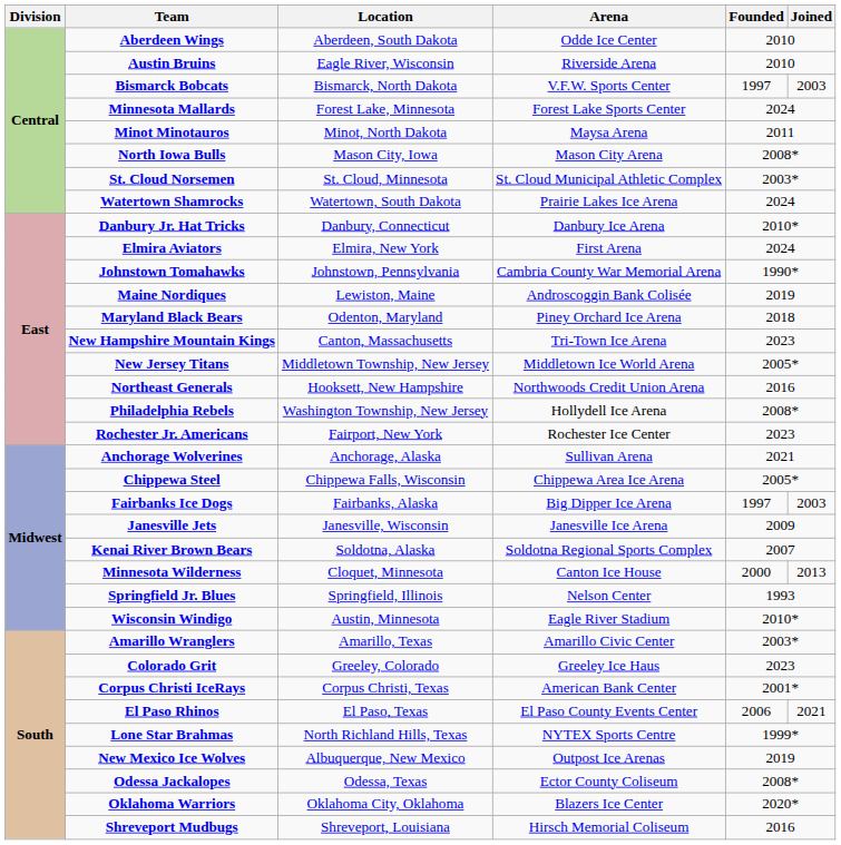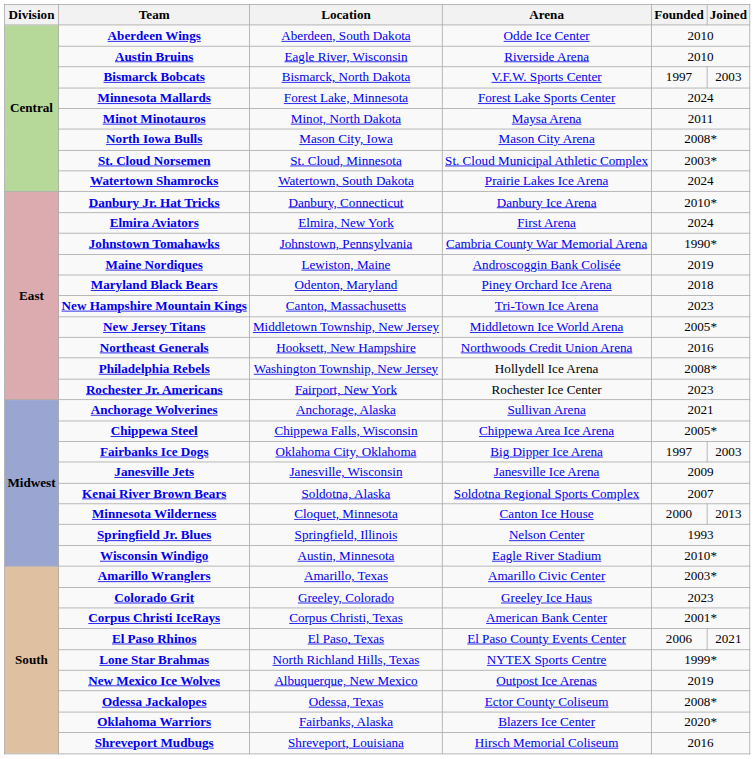 <table class="wikitable" style="text-align:center;">
 <tr>
 <th>Division</th>
 <th>Team</th>
 <th>Location</th>
 <th>Arena</th>
 <th>Founded</th>
 <th>Joined</th>
 </tr>
 <tr>
 <th rowspan=8 style="background:#b6d999">Central</th>
 <td><strong><a href='#'>Aberdeen Wings</a></strong></td>
 <td><a href='#'>Aberdeen, South Dakota</a></td>
 <td><a href='#'>Odde Ice Center</a></td>
 <td colspan=2>2010</td>
 </tr>
 <tr>
 <td><strong><a href='#'>Austin Bruins</a></strong></td>
 <td><a href='#'>Eagle River, Wisconsin</a></td>
 <td><a href='#'>Riverside Arena</a></td>
 <td colspan=2>2010</td>
 </tr>
 <tr>
 <td><strong><a href='#'>Bismarck Bobcats</a></strong></td>
 <td><a href='#'>Bismarck, North Dakota</a></td>
 <td><a href='#'>V.F.W. Sports Center</a></td>
 <td>1997</td>
 <td>2003</td>
 </tr>
 <tr>
 <td><strong><a href='#'>Minnesota Mallards</a></strong></td>
 <td><a href='#'>Forest Lake, Minnesota</a></td>
 <td><a href='#'>Forest Lake Sports Center</a></td>
 <td colspan=2>2024</td>
 </tr>
 <tr>
 <td><strong><a href='#'>Minot Minotauros</a></strong></td>
 <td><a href='#'>Minot, North Dakota</a></td>
 <td><a href='#'>Maysa Arena</a></td>
 <td colspan=2>2011</td>
 </tr>
 <tr>
 <td><strong><a href='#'>North Iowa Bulls</a></strong></td>
 <td><a href='#'>Mason City, Iowa</a></td>
 <td><a href='#'>Mason City Arena</a></td>
 <td colspan=2>2008*</td>
 </tr>
 <tr>
 <td><strong><a href='#'>St. Cloud Norsemen</a></strong></td>
 <td><a href='#'>St. Cloud, Minnesota</a></td>
 <td><a href='#'>St. Cloud Municipal Athletic Complex</a></td>
 <td colspan=2>2003*</td>
 </tr>
 <tr>
 <td><strong><a href='#'>Watertown Shamrocks</a></strong></td>
 <td><a href='#'>Watertown, South Dakota</a></td>
 <td><a href='#'>Prairie Lakes Ice Arena</a></td>
 <td colspan=2>2024</td>
 </tr>
 <tr>
 <th rowspan=10 style="background:#dbabb0;">East</th>
 <td><strong><a href='#'>Danbury Jr. Hat Tricks</a></strong></td>
 <td><a href='#'>Danbury, Connecticut</a></td>
 <td><a href='#'>Danbury Ice Arena</a></td>
 <td colspan=2>2010*</td>
 </tr>
 <tr>
 <td><strong><a href='#'>Elmira Aviators</a></strong></td>
 <td><a href='#'>Elmira, New York</a></td>
 <td><a href='#'>First Arena</a></td>
 <td colspan=2>2024</td>
 </tr>
 <tr>
 <td><strong><a href='#'>Johnstown Tomahawks</a></strong></td>
 <td><a href='#'>Johnstown, Pennsylvania</a></td>
 <td><a href='#'>Cambria County War Memorial Arena</a></td>
 <td colspan=2>1990*</td>
 </tr>
 <tr>
 <td><strong><a href='#'>Maine Nordiques</a></strong></td>
 <td><a href='#'>Lewiston, Maine</a></td>
 <td><a href='#'>Androscoggin Bank Colisée</a></td>
 <td colspan=2>2019</td>
 </tr>
 <tr>
 <td><strong><a href='#'>Maryland Black Bears</a></strong></td>
 <td><a href='#'>Odenton, Maryland</a></td>
 <td><a href='#'>Piney Orchard Ice Arena</a></td>
 <td colspan=2>2018</td>
 </tr>
 <tr>
 <td><strong><a href='#'>New Hampshire Mountain Kings</a></strong></td>
 <td><a href='#'>Canton, Massachusetts</a></td>
 <td><a href='#'>Tri-Town Ice Arena</a></td>
 <td colspan=2>2023</td>
 </tr>
 <tr>
 <td><strong><a href='#'>New Jersey Titans</a></strong></td>
 <td><a href='#'>Middletown Township, New Jersey</a></td>
 <td><a href='#'>Middletown Ice World Arena</a></td>
 <td colspan=2>2005*</td>
 </tr>
 <tr>
 <td><strong><a href='#'>Northeast Generals</a></strong></td>
 <td><a href='#'>Hooksett, New Hampshire</a></td>
 <td><a href='#'>Northwoods Credit Union Arena</a></td>
 <td colspan=2>2016</td>
 </tr>
 <tr>
 <td><strong><a href='#'>Philadelphia Rebels</a></strong></td>
 <td><a href='#'>Washington Township, New Jersey</a></td>
 <td>Hollydell Ice Arena</td>
 <td colspan=2>2008*</td>
 </tr>
 <tr>
 <td><strong><a href='#'>Rochester Jr. Americans</a></strong></td>
 <td><a href='#'>Fairport, New York</a></td>
 <td>Rochester Ice Center</td>
 <td colspan=2>2023</td>
 </tr>
 <tr>
 <th rowspan=8 style="background:#9aa5d2">Midwest</th>
 <td><strong><a href='#'>Anchorage Wolverines</a></strong></td>
 <td><a href='#'>Anchorage, Alaska</a></td>
 <td><a href='#'>Sullivan Arena</a></td>
 <td colspan=2>2021</td>
 </tr>
 <tr>
 <td><strong><a href='#'>Chippewa Steel</a></strong></td>
 <td><a href='#'>Chippewa Falls, Wisconsin</a></td>
 <td><a href='#'>Chippewa Area Ice Arena</a></td>
 <td colspan=2>2005*</td>
 </tr>
 <tr>
 <td><strong><a href='#'>Fairbanks Ice Dogs</a></strong></td>
-<td><a href='#'>Fairbanks, Alaska</a></td>
+<td><a href='#'>Oklahoma City, Oklahoma</a></td>
 <td><a href='#'>Big Dipper Ice Arena</a></td>
 <td>1997</td>
 <td>2003</td>
 </tr>
 <tr>
 <td><strong><a href='#'>Janesville Jets</a></strong></td>
 <td><a href='#'>Janesville, Wisconsin</a></td>
 <td><a href='#'>Janesville Ice Arena</a></td>
 <td colspan=2>2009</td>
 </tr>
 <tr>
 <td><strong><a href='#'>Kenai River Brown Bears</a></strong></td>
 <td><a href='#'>Soldotna, Alaska</a></td>
 <td><a href='#'>Soldotna Regional Sports Complex</a></td>
 <td colspan=2>2007</td>
 </tr>
 <tr>
 <td><strong><a href='#'>Minnesota Wilderness</a></strong></td>
 <td><a href='#'>Cloquet, Minnesota</a></td>
 <td><a href='#'>Canton Ice House</a></td>
 <td>2000</td>
 <td>2013</td>
 </tr>
 <tr>
 <td><strong><a href='#'>Springfield Jr. Blues</a></strong></td>
 <td><a href='#'>Springfield, Illinois</a></td>
 <td><a href='#'>Nelson Center</a></td>
 <td colspan=2>1993</td>
 </tr>
 <tr>
 <td><strong><a href='#'>Wisconsin Windigo</a></strong></td>
 <td><a href='#'>Austin, Minnesota</a></td>
 <td><a href='#'>Eagle River Stadium</a></td>
 <td colspan=2>2010*</td>
 </tr>
 <tr>
 <th rowspan=9 style="background:#dfc0a1">South</th>
 <td><strong><a href='#'>Amarillo Wranglers</a></strong></td>
 <td><a href='#'>Amarillo, Texas</a></td>
 <td><a href='#'>Amarillo Civic Center</a></td>
 <td colspan=2>2003*</td>
 </tr>
 <tr>
 <td><strong><a href='#'>Colorado Grit</a></strong></td>
 <td><a href='#'>Greeley, Colorado</a></td>
 <td><a href='#'>Greeley Ice Haus</a></td>
 <td colspan=2>2023</td>
 </tr>
 <tr>
 <td><strong><a href='#'>Corpus Christi IceRays</a></strong></td>
 <td><a href='#'>Corpus Christi, Texas</a></td>
 <td><a href='#'>American Bank Center</a></td>
 <td colspan=2>2001*</td>
 </tr>
 <tr>
 <td><strong><a href='#'>El Paso Rhinos</a></strong></td>
 <td><a href='#'>El Paso, Texas</a></td>
 <td><a href='#'>El Paso County Events Center</a></td>
 <td>2006</td>
 <td>2021</td>
 </tr>
 <tr>
 <td><strong><a href='#'>Lone Star Brahmas</a></strong></td>
 <td><a href='#'>North Richland Hills, Texas</a></td>
 <td><a href='#'>NYTEX Sports Centre</a></td>
 <td colspan=2>1999*</td>
 </tr>
 <tr>
 <td><strong><a href='#'>New Mexico Ice Wolves</a></strong></td>
 <td><a href='#'>Albuquerque, New Mexico</a></td>
 <td><a href='#'>Outpost Ice Arenas</a></td>
 <td colspan=2>2019</td>
 </tr>
 <tr>
 <td><strong><a href='#'>Odessa Jackalopes</a></strong></td>
 <td><a href='#'>Odessa, Texas</a></td>
 <td><a href='#'>Ector County Coliseum</a></td>
 <td colspan=2>2008*</td>
 </tr>
 <tr>
 <td><strong><a href='#'>Oklahoma Warriors</a></strong></td>
-<td><a href='#'>Oklahoma City, Oklahoma</a></td>
+<td><a href='#'>Fairbanks, Alaska</a></td>
 <td><a href='#'>Blazers Ice Center</a></td>
 <td colspan=2>2020*</td>
 </tr>
 <tr>
 <td><strong><a href='#'>Shreveport Mudbugs</a></strong></td>
 <td><a href='#'>Shreveport, Louisiana</a></td>
 <td><a href='#'>Hirsch Memorial Coliseum</a></td>
 <td colspan=2>2016</td>
 </tr>
 </table>
